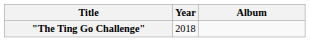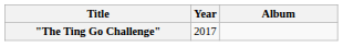 <table class="wikitable plainrowheaders" style="text-align:center;">
 <tr>
 <th scope="col" style="width:16em;">Title</th>
 <th scope="col" style="width:1em;">Year</th>
 <th scope="col" style="width:10em;">Album</th>
 </tr>
 <tr>
 <th scope="row">"The Ting Go Challenge"<br></th>
-<td>2018</td>
+<td>2017</td>
 <td></td>
 </tr>
 </table>
